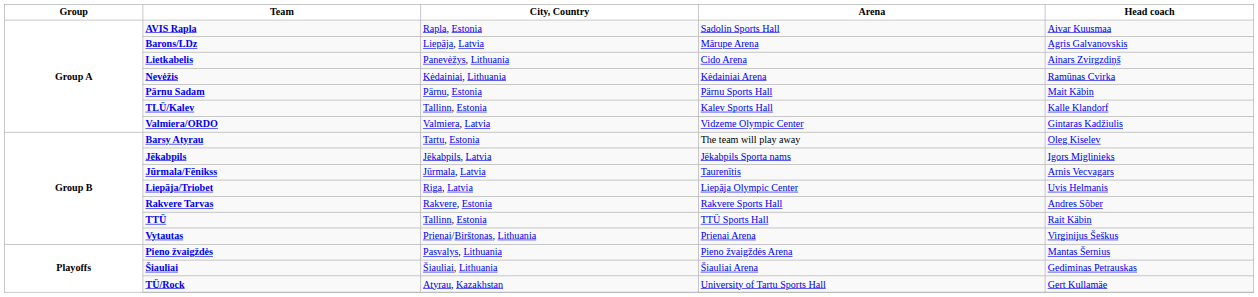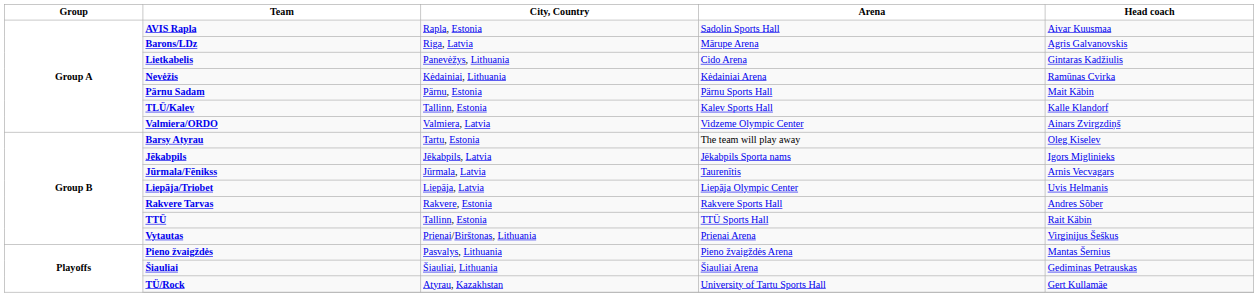 <table class="wikitable" style="width:100%; text-align:left">
 <tr>
 <th style="background:white; width:10%">Group</th>
 <th style="background:white; width:20%">Team</th>
 <th style="background:white; width:20%">City, Country</th>
 <th style="background:white; width:25%">Arena</th>
 <th style="background:white; width:15%">Head coach</th>
 </tr>
 <tr>
 <th style="background:white;" rowspan="7">Group A</th>
 <td> <strong><a href='#'>AVIS Rapla</a></strong></td>
 <td><a href='#'>Rapla</a>, <a href='#'>Estonia</a></td>
 <td><a href='#'>Sadolin Sports Hall</a></td>
 <td> <a href='#'>Aivar Kuusmaa</a></td>
 </tr>
 <tr>
 <td> <strong><a href='#'>Barons/LDz</a></strong></td>
-<td><a href='#'>Liepāja</a>, <a href='#'>Latvia</a></td>
+<td><a href='#'>Riga</a>, <a href='#'>Latvia</a></td>
 <td><a href='#'>Mārupe Arena</a></td>
 <td> <a href='#'>Agris Galvanovskis</a></td>
 </tr>
 <tr>
 <td> <strong><a href='#'>Lietkabelis</a></strong></td>
 <td><a href='#'>Panevėžys</a>, <a href='#'>Lithuania</a></td>
 <td><a href='#'>Cido Arena</a></td>
-<td> <a href='#'>Ainars Zvirgzdiņš</a></td>
+<td> <a href='#'>Gintaras Kadžiulis</a></td>
 </tr>
 <tr>
 <td> <strong><a href='#'>Nevėžis</a></strong></td>
 <td><a href='#'>Kėdainiai</a>, <a href='#'>Lithuania</a></td>
 <td><a href='#'>Kėdainiai Arena</a></td>
 <td> <a href='#'>Ramūnas Cvirka</a></td>
 </tr>
 <tr>
 <td> <strong><a href='#'>Pärnu Sadam</a></strong></td>
 <td><a href='#'>Pärnu</a>, <a href='#'>Estonia</a></td>
 <td><a href='#'>Pärnu Sports Hall</a></td>
 <td> <a href='#'>Mait Käbin</a></td>
 </tr>
 <tr>
 <td> <strong><a href='#'>TLÜ/Kalev</a></strong></td>
 <td><a href='#'>Tallinn</a>, <a href='#'>Estonia</a></td>
 <td><a href='#'>Kalev Sports Hall</a></td>
 <td> <a href='#'>Kalle Klandorf</a></td>
 </tr>
 <tr>
 <td> <strong><a href='#'>Valmiera/ORDO</a></strong></td>
 <td><a href='#'>Valmiera</a>, <a href='#'>Latvia</a></td>
 <td><a href='#'>Vidzeme Olympic Center</a></td>
-<td> <a href='#'>Gintaras Kadžiulis</a></td>
+<td> <a href='#'>Ainars Zvirgzdiņš</a></td>
 </tr>
 <tr>
 <th style="background:white;" rowspan=7>Group B</th>
 <td> <strong><a href='#'>Barsy Atyrau</a></strong></td>
 <td><a href='#'>Tartu</a>, <a href='#'>Estonia</a></td>
 <td>The team will play away</td>
 <td> <a href='#'>Oleg Kiselev</a></td>
 </tr>
 <tr>
 <td> <strong><a href='#'>Jēkabpils</a></strong></td>
 <td><a href='#'>Jēkabpils</a>, <a href='#'>Latvia</a></td>
 <td><a href='#'>Jēkabpils Sporta nams</a></td>
 <td> <a href='#'>Igors Miglinieks</a></td>
 </tr>
 <tr>
 <td> <strong><a href='#'>Jūrmala/Fēnikss</a></strong></td>
 <td><a href='#'>Jūrmala</a>, <a href='#'>Latvia</a></td>
 <td><a href='#'>Taurenītis</a></td>
 <td> <a href='#'>Arnis Vecvagars</a></td>
 </tr>
 <tr>
 <td> <strong><a href='#'>Liepāja/Triobet</a></strong></td>
-<td><a href='#'>Riga</a>, <a href='#'>Latvia</a></td>
+<td><a href='#'>Liepāja</a>, <a href='#'>Latvia</a></td>
 <td><a href='#'>Liepāja Olympic Center</a></td>
 <td> <a href='#'>Uvis Helmanis</a></td>
 </tr>
 <tr>
 <td> <strong><a href='#'>Rakvere Tarvas</a></strong></td>
 <td><a href='#'>Rakvere</a>, <a href='#'>Estonia</a></td>
 <td><a href='#'>Rakvere Sports Hall</a></td>
 <td> <a href='#'>Andres Sõber</a></td>
 </tr>
 <tr>
 <td> <strong><a href='#'>TTÜ</a></strong></td>
 <td><a href='#'>Tallinn</a>, <a href='#'>Estonia</a></td>
 <td><a href='#'>TTÜ Sports Hall</a></td>
 <td> <a href='#'>Rait Käbin</a></td>
 </tr>
 <tr>
 <td> <strong><a href='#'>Vytautas</a></strong></td>
 <td><a href='#'>Prienai</a>/<a href='#'>Birštonas</a>, <a href='#'>Lithuania</a></td>
 <td><a href='#'>Prienai Arena</a></td>
 <td> <a href='#'>Virginijus Šeškus</a></td>
 </tr>
 <tr>
 <th style="background:white;" rowspan="6">Playoffs</th>
 <td> <strong><a href='#'>Pieno žvaigždės</a></strong></td>
 <td><a href='#'>Pasvalys</a>, <a href='#'>Lithuania</a></td>
 <td><a href='#'>Pieno žvaigždės Arena</a></td>
 <td> <a href='#'>Mantas Šernius</a></td>
 </tr>
 <tr>
 <td> <strong><a href='#'>Šiauliai</a></strong></td>
 <td><a href='#'>Šiauliai</a>, <a href='#'>Lithuania</a></td>
 <td><a href='#'>Šiauliai Arena</a></td>
 <td> <a href='#'>Gediminas Petrauskas</a></td>
 </tr>
 <tr>
 <td> <strong><a href='#'>TÜ/Rock</a></strong></td>
 <td><a href='#'>Atyrau</a>, <a href='#'>Kazakhstan</a></td>
 <td><a href='#'>University of Tartu Sports Hall</a></td>
 <td> <a href='#'>Gert Kullamäe</a></td>
 </tr>
 <tr>
 </tr>
 </table>
